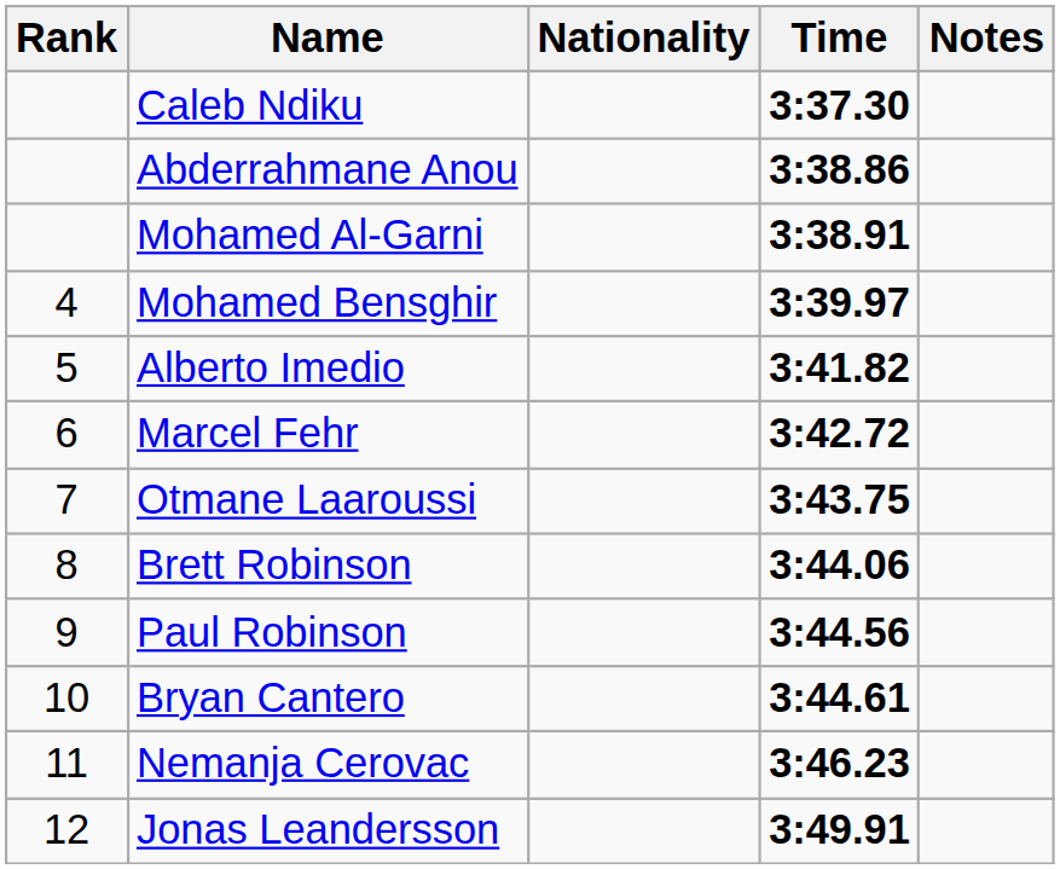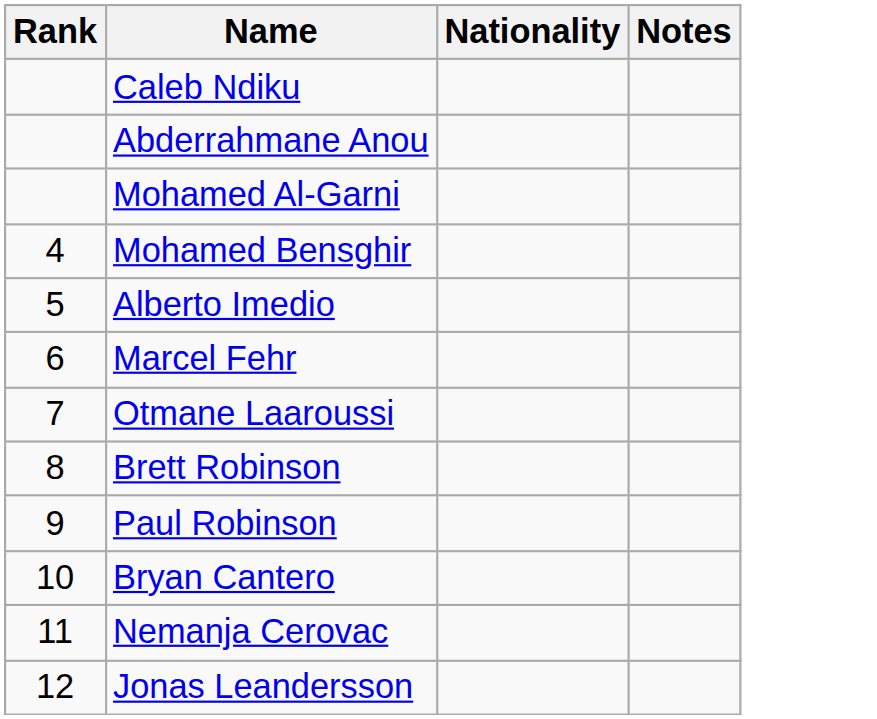 <table class="wikitable sortable" style="text-align:center">
 <tr>
 <th>Rank</th>
 <th>Name</th>
 <th>Nationality</th>
-<th>Time</th>
 <th>Notes</th>
 </tr>
 <tr>
 <td></td>
 <td align=left><a href='#'>Caleb Ndiku</a></td>
 <td align=left></td>
-<td><strong>3:37.30</strong></td>
 <td></td>
 </tr>
 <tr>
 <td></td>
 <td align=left><a href='#'>Abderrahmane Anou</a></td>
 <td align=left></td>
-<td><strong>3:38.86</strong></td>
 <td></td>
 </tr>
 <tr>
 <td></td>
 <td align=left><a href='#'>Mohamed Al-Garni</a></td>
 <td align=left></td>
-<td><strong>3:38.91</strong></td>
 <td></td>
 </tr>
 <tr>
 <td>4</td>
 <td align=left><a href='#'>Mohamed Bensghir</a></td>
 <td align=left></td>
-<td><strong>3:39.97</strong></td>
 <td></td>
 </tr>
 <tr>
 <td>5</td>
 <td align=left><a href='#'>Alberto Imedio</a></td>
 <td align=left></td>
-<td><strong>3:41.82</strong></td>
 <td></td>
 </tr>
 <tr>
 <td>6</td>
 <td align=left><a href='#'>Marcel Fehr</a></td>
 <td align=left></td>
-<td><strong>3:42.72</strong></td>
 <td></td>
 </tr>
 <tr>
 <td>7</td>
 <td align=left><a href='#'>Otmane Laaroussi</a></td>
 <td align=left></td>
-<td><strong>3:43.75</strong></td>
 <td></td>
 </tr>
 <tr>
 <td>8</td>
 <td align=left><a href='#'>Brett Robinson</a></td>
 <td align=left></td>
-<td><strong>3:44.06</strong></td>
 <td></td>
 </tr>
 <tr>
 <td>9</td>
 <td align=left><a href='#'>Paul Robinson</a></td>
 <td align=left></td>
-<td><strong>3:44.56</strong></td>
 <td></td>
 </tr>
 <tr>
 <td>10</td>
 <td align=left><a href='#'>Bryan Cantero</a></td>
 <td align=left></td>
-<td><strong>3:44.61</strong></td>
 <td></td>
 </tr>
 <tr>
 <td>11</td>
 <td align=left><a href='#'>Nemanja Cerovac</a></td>
 <td align=left></td>
-<td><strong>3:46.23</strong></td>
 <td></td>
 </tr>
 <tr>
 <td>12</td>
 <td align=left><a href='#'>Jonas Leandersson</a></td>
 <td align=left></td>
-<td><strong>3:49.91</strong></td>
 <td></td>
 </tr>
 </table>
